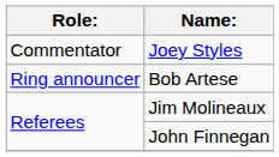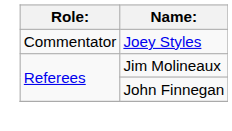 <table class=wikitable style="font-size:90%; margin: 0.5em 0 0.5em 1em; float: right; clear: right;">
 <tr>
 <th>Role:</th>
 <th>Name:</th>
 </tr>
 <tr>
 <td>Commentator</td>
 <td><a href='#'>Joey Styles</a></td>
-</tr>
-<tr>
-<td><a href='#'>Ring announcer</a></td>
-<td>Bob Artese</td>
 </tr>
 <tr>
 <td rowspan=2><a href='#'>Referees</a></td>
 <td>Jim Molineaux</td>
 </tr>
 <tr>
 <td>John Finnegan</td>
 </tr>
 <tr>
 </tr>
 </table>
